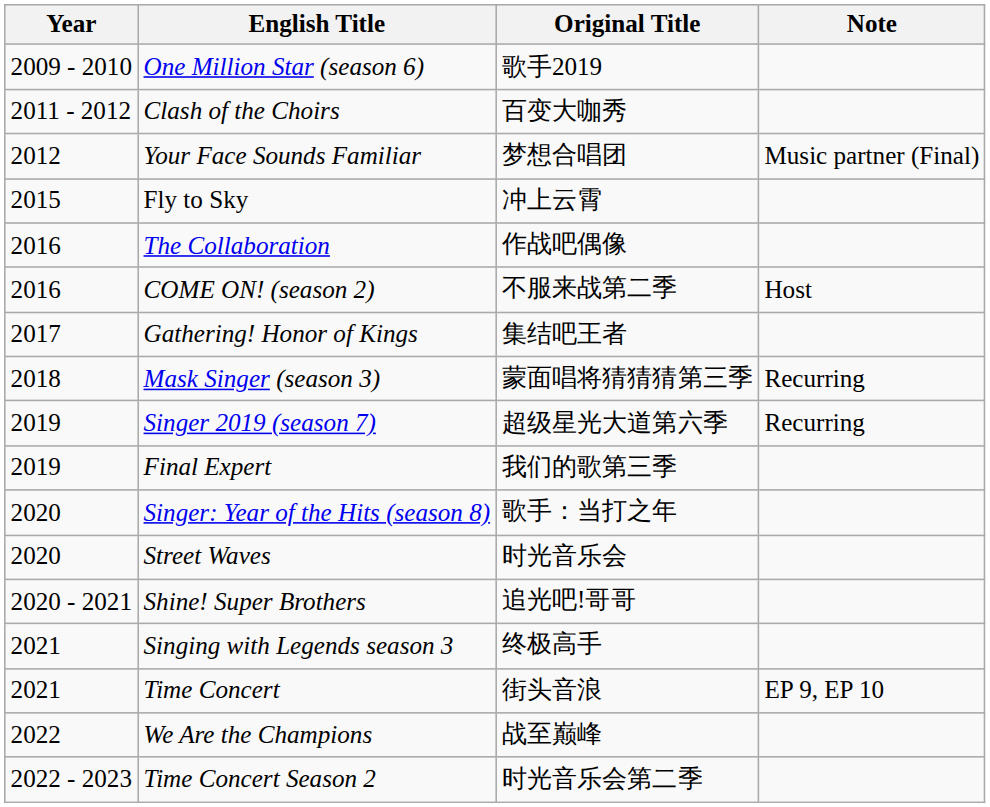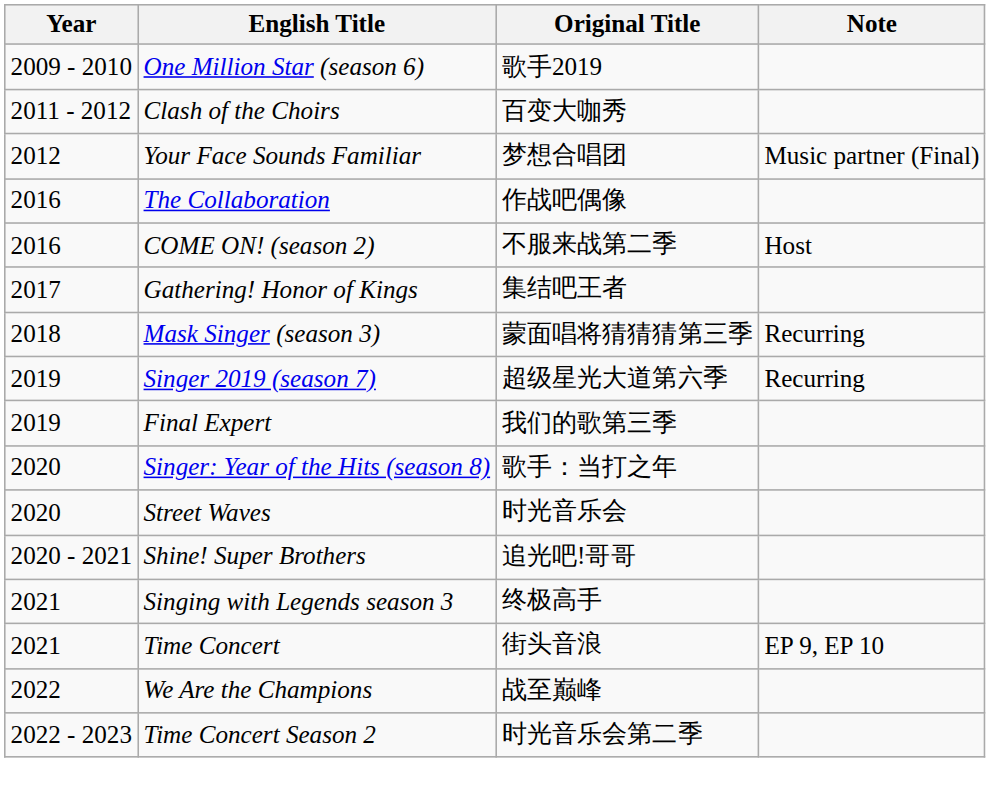 <table class="wikitable">
 <tr>
 <th>Year</th>
 <th>English Title</th>
 <th>Original Title</th>
 <th>Note</th>
 </tr>
 <tr>
 <td>2009 - 2010</td>
 <td><em><a href='#'>One Million Star</a> (season 6)</em></td>
 <td>歌手2019</td>
 <td></td>
 </tr>
 <tr>
 <td>2011 - 2012</td>
 <td><em>Clash of the Choirs</em></td>
 <td>百变大咖秀</td>
 <td></td>
 </tr>
 <tr>
 <td>2012</td>
 <td><em>Your Face Sounds Familiar</em></td>
 <td>梦想合唱团</td>
 <td>Music partner (Final)</td>
-</tr>
-<tr>
-<td>2015</td>
-<td>Fly to Sky</td>
-<td>冲上云霄</td>
-<td></td>
 </tr>
 <tr>
 <td>2016</td>
 <td><em><a href='#'>The Collaboration</a></em></td>
 <td>作战吧偶像</td>
 <td></td>
 </tr>
 <tr>
 <td>2016</td>
 <td><em>COME ON! (season 2)</em></td>
 <td>不服来战第二季</td>
 <td>Host</td>
 </tr>
 <tr>
 <td>2017</td>
 <td><em>Gathering! Honor of Kings</em></td>
 <td>集结吧王者</td>
 <td></td>
 </tr>
 <tr>
 <td>2018</td>
 <td><em><a href='#'>Mask Singer</a> (season 3)</em></td>
 <td>蒙面唱将猜猜猜第三季</td>
 <td>Recurring</td>
 </tr>
 <tr>
 <td>2019</td>
 <td><em><a href='#'>Singer 2019 (season 7)</a></em></td>
 <td>超级星光大道第六季</td>
 <td>Recurring</td>
 </tr>
 <tr>
 <td>2019</td>
 <td><em>Final Expert</em></td>
 <td>我们的歌第三季</td>
 <td></td>
 </tr>
 <tr>
 <td>2020</td>
 <td><em><a href='#'>Singer: Year of the Hits (season 8)</a></em></td>
 <td>歌手：当打之年</td>
 <td></td>
 </tr>
 <tr>
 <td>2020</td>
 <td><em>Street Waves</em></td>
 <td>时光音乐会</td>
 <td></td>
 </tr>
 <tr>
 <td>2020 - 2021</td>
 <td><em>Shine! Super Brothers</em></td>
 <td>追光吧!哥哥</td>
 <td></td>
 </tr>
 <tr>
 <td>2021</td>
 <td><em>Singing with Legends season 3</em></td>
 <td>终极高手</td>
 <td></td>
 </tr>
 <tr>
 <td>2021</td>
 <td><em>Time Concert</em></td>
 <td>街头音浪</td>
 <td>EP 9, EP 10</td>
 </tr>
 <tr>
 <td>2022</td>
 <td><em>We Are the Champions</em></td>
 <td>战至巅峰</td>
 <td></td>
 </tr>
 <tr>
 <td>2022 - 2023</td>
 <td><em>Time Concert Season 2</em></td>
 <td>时光音乐会第二季</td>
 <td></td>
 </tr>
 </table>
